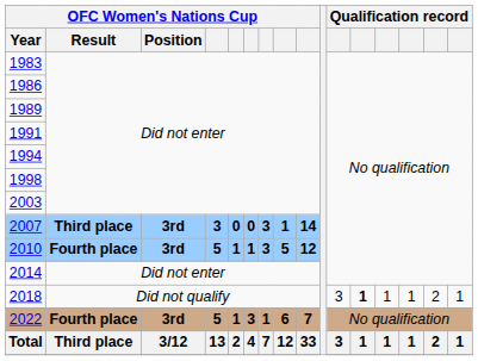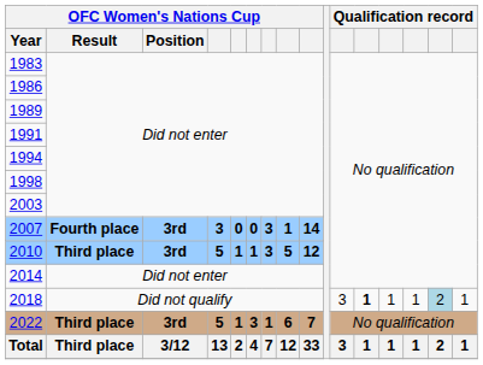 <table class="wikitable" style="text-align:center;">
 <tr>
 <th colspan="9"><a href='#'>OFC Women's Nations Cup</a></th>
 <th rowspan=20></th>
 <th colspan=6>Qualification record</th>
 </tr>
 <tr>
 <th>Year</th>
 <th>Result</th>
 <th>Position</th>
 <th></th>
 <th></th>
 <th></th>
 <th></th>
 <th></th>
 <th></th>
 <th></th>
 <th></th>
 <th></th>
 <th></th>
 <th></th>
 <th></th>
 </tr>
 <tr>
 <td> <a href='#'>1983</a></td>
 <td rowspan="7" colspan="8"><em>Did not enter</em></td>
 <td colspan=6 rowspan=10><em>No qualification</em></td>
 </tr>
 <tr>
 <td> <a href='#'>1986</a></td>
 </tr>
 <tr>
 <td> <a href='#'>1989</a></td>
 </tr>
 <tr>
 <td> <a href='#'>1991</a></td>
 </tr>
 <tr>
 <td> <a href='#'>1994</a></td>
 </tr>
 <tr>
 <td> <a href='#'>1998</a></td>
 </tr>
 <tr>
 <td> <a href='#'>2003</a></td>
 </tr>
 <tr bgcolor="#9acdff">
 <td> <a href='#'>2007</a></td>
-<td><strong>Third place</strong></td>
+<td><strong>Fourth place</strong></td>
 <td><strong>3rd</strong></td>
 <td><strong>3</strong></td>
 <td><strong>0</strong></td>
 <td><strong>0</strong></td>
 <td><strong>3</strong></td>
 <td><strong>1</strong></td>
 <td><strong>14</strong></td>
 </tr>
 <tr bgcolor="#9acdff">
 <td> <a href='#'>2010</a></td>
-<td><strong>Fourth place</strong></td>
+<td><strong>Third place</strong></td>
 <td><strong>3rd</strong></td>
 <td><strong>5</strong></td>
 <td><strong>1</strong></td>
 <td><strong>1</strong></td>
 <td><strong>3</strong></td>
 <td><strong>5</strong></td>
 <td><strong>12</strong></td>
 </tr>
 <tr>
 <td> <a href='#'>2014</a></td>
 <td colspan=8><em>Did not enter</em></td>
 </tr>
 <tr>
 <td> <a href='#'>2018</a></td>
 <td rowspan="1" colspan="8"><em>Did not qualify</em></td>
 <td>3</td>
 <td><strong>1</strong></td>
 <td>1</td>
 <td>1</td>
-<td>2</td>
+<td style="background: lightblue;">2</td>
 <td>1</td>
 </tr>
 <tr bgcolor=cfaa88>
 <td> <a href='#'>2022</a></td>
-<td><strong>Fourth place</strong></td>
+<td><strong>Third place</strong></td>
 <td><strong>3rd</strong></td>
 <td><strong>5</strong></td>
 <td><strong>1</strong></td>
 <td><strong>3</strong></td>
 <td><strong>1</strong></td>
 <td><strong>6</strong></td>
 <td><strong>7</strong></td>
 <td colspan=6><em>No qualification</em></td>
 </tr>
 <tr>
 <th>Total</th>
 <th>Third place</th>
 <th>3/12</th>
 <th>13</th>
 <th>2</th>
 <th>4</th>
 <th>7</th>
 <th>12</th>
 <th>33</th>
 <th>3</th>
 <th>1</th>
 <th>1</th>
 <th>1</th>
 <th>2</th>
 <th>1</th>
 </tr>
 <tr>
 </tr>
 </table>
